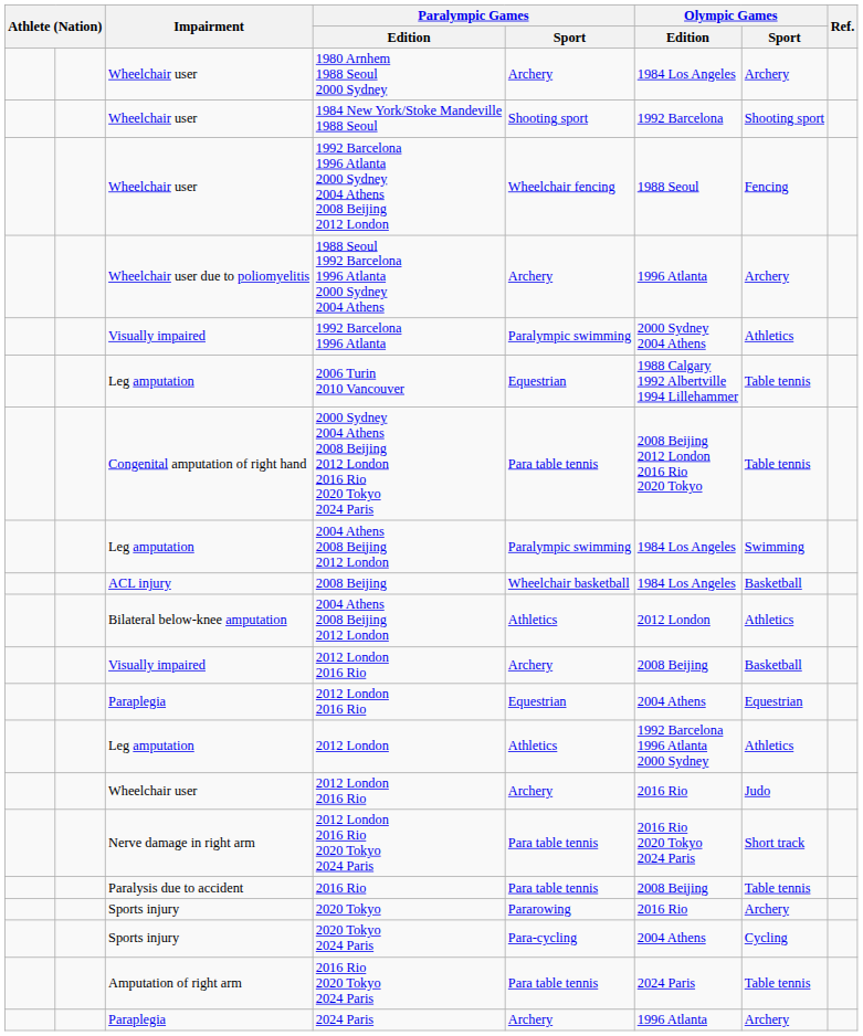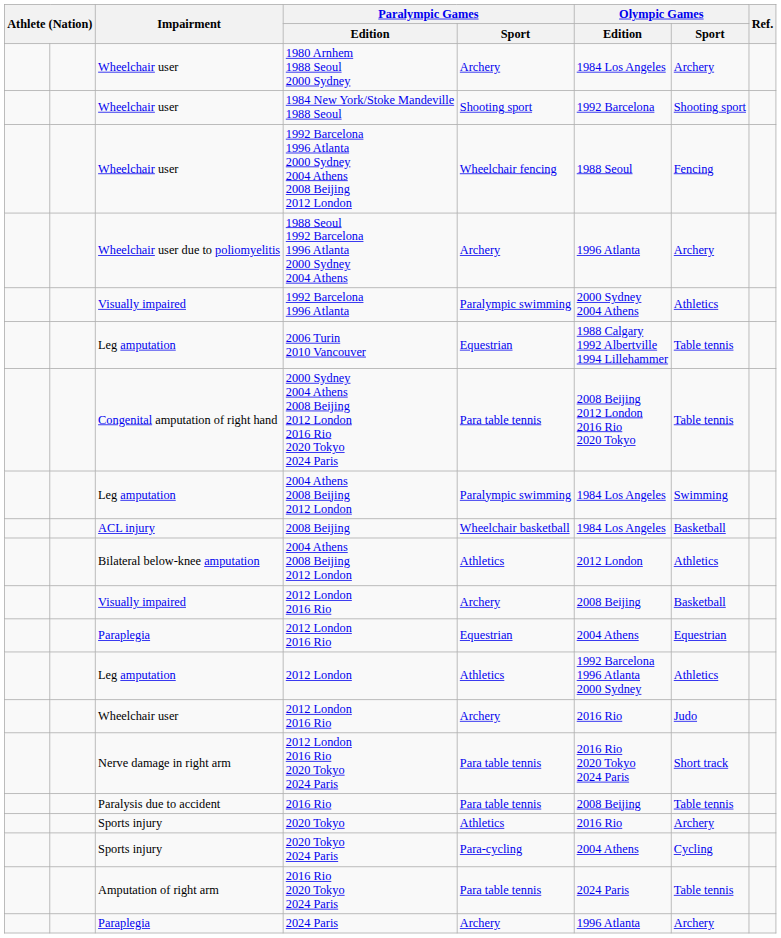 <table class="wikitable sortable">
 <tr>
 <th colspan=2 rowspan=2>Athlete (Nation)</th>
 <th rowspan=2>Impairment</th>
 <th colspan="2"><a href='#'>Paralympic Games</a></th>
 <th colspan="2"><a href='#'>Olympic Games</a></th>
 <th rowspan="2">Ref.</th>
 </tr>
 <tr>
 <th>Edition</th>
 <th>Sport</th>
 <th>Edition</th>
 <th>Sport</th>
 </tr>
 <tr>
 <td></td>
 <td></td>
 <td><a href='#'>Wheelchair</a> user</td>
 <td><a href='#'>1980 Arnhem</a><br><a href='#'>1988 Seoul</a><br><a href='#'>2000 Sydney</a></td>
 <td><a href='#'>Archery</a></td>
 <td><a href='#'>1984 Los Angeles</a></td>
 <td><a href='#'>Archery</a></td>
 <td></td>
 </tr>
 <tr>
 <td></td>
 <td></td>
 <td><a href='#'>Wheelchair</a> user</td>
 <td><a href='#'>1984 New York/Stoke Mandeville</a><br><a href='#'>1988 Seoul</a></td>
 <td><a href='#'>Shooting sport</a></td>
 <td><a href='#'>1992 Barcelona</a></td>
 <td><a href='#'>Shooting sport</a></td>
 <td></td>
 </tr>
 <tr>
 <td></td>
 <td></td>
 <td><a href='#'>Wheelchair</a> user</td>
 <td><a href='#'>1992 Barcelona</a><br><a href='#'>1996 Atlanta</a><br><a href='#'>2000 Sydney</a><br><a href='#'>2004 Athens</a><br><a href='#'>2008 Beijing</a><br><a href='#'>2012 London</a></td>
 <td><a href='#'>Wheelchair fencing</a></td>
 <td><a href='#'>1988 Seoul</a></td>
 <td><a href='#'>Fencing</a></td>
 <td></td>
 </tr>
 <tr>
 <td></td>
 <td></td>
 <td><a href='#'>Wheelchair</a> user due to <a href='#'>poliomyelitis</a></td>
 <td><a href='#'>1988 Seoul</a><br><a href='#'>1992 Barcelona</a><br><a href='#'>1996 Atlanta</a><br><a href='#'>2000 Sydney</a><br><a href='#'>2004 Athens</a><br></td>
 <td><a href='#'>Archery</a></td>
 <td><a href='#'>1996 Atlanta</a></td>
 <td><a href='#'>Archery</a></td>
 <td></td>
 </tr>
 <tr>
 <td></td>
 <td></td>
 <td><a href='#'>Visually impaired</a></td>
 <td><a href='#'>1992 Barcelona</a><br><a href='#'>1996 Atlanta</a></td>
 <td><a href='#'>Paralympic swimming</a></td>
 <td><a href='#'>2000 Sydney</a><br><a href='#'>2004 Athens</a></td>
 <td><a href='#'>Athletics</a></td>
 <td></td>
 </tr>
 <tr>
 <td></td>
 <td></td>
 <td>Leg <a href='#'>amputation</a></td>
 <td><a href='#'>2006 Turin</a><br><a href='#'>2010 Vancouver</a></td>
 <td><a href='#'>Equestrian</a></td>
 <td><a href='#'>1988 Calgary</a><br><a href='#'>1992 Albertville</a><br><a href='#'>1994 Lillehammer</a></td>
 <td><a href='#'>Table tennis</a></td>
 <td></td>
 </tr>
 <tr>
 <td></td>
 <td></td>
 <td><a href='#'>Congenital</a> amputation of right hand</td>
 <td><a href='#'>2000 Sydney</a><br><a href='#'>2004 Athens</a><br><a href='#'>2008 Beijing</a><br><a href='#'>2012 London</a><br><a href='#'>2016 Rio</a><br><a href='#'>2020 Tokyo</a><br><a href='#'>2024 Paris</a></td>
 <td><a href='#'>Para table tennis</a></td>
 <td><a href='#'>2008 Beijing</a><br><a href='#'>2012 London</a><br><a href='#'>2016 Rio</a><br><a href='#'>2020 Tokyo</a></td>
 <td><a href='#'>Table tennis</a></td>
 <td></td>
 </tr>
 <tr>
 <td></td>
 <td></td>
 <td>Leg <a href='#'>amputation</a></td>
 <td><a href='#'>2004 Athens</a><br><a href='#'>2008 Beijing</a><br><a href='#'>2012 London</a></td>
 <td><a href='#'>Paralympic swimming</a></td>
 <td><a href='#'>1984 Los Angeles</a></td>
 <td><a href='#'>Swimming</a></td>
 <td></td>
 </tr>
 <tr>
 <td></td>
 <td></td>
 <td><a href='#'>ACL injury</a></td>
 <td><a href='#'>2008 Beijing</a></td>
 <td><a href='#'>Wheelchair basketball</a></td>
 <td><a href='#'>1984 Los Angeles</a></td>
 <td><a href='#'>Basketball</a></td>
 <td></td>
 </tr>
 <tr>
 <td></td>
 <td></td>
 <td>Bilateral below-knee <a href='#'>amputation</a></td>
 <td><a href='#'>2004 Athens</a><br><a href='#'>2008 Beijing</a><br><a href='#'>2012 London</a></td>
 <td><a href='#'>Athletics</a></td>
 <td><a href='#'>2012 London</a></td>
 <td><a href='#'>Athletics</a></td>
 <td></td>
 </tr>
 <tr>
 <td></td>
 <td></td>
 <td><a href='#'>Visually impaired</a></td>
 <td><a href='#'>2012 London</a><br><a href='#'>2016 Rio</a></td>
 <td><a href='#'>Archery</a></td>
 <td><a href='#'>2008 Beijing</a></td>
 <td><a href='#'>Basketball</a></td>
 <td></td>
 </tr>
 <tr>
 <td></td>
 <td></td>
 <td><a href='#'>Paraplegia</a></td>
 <td><a href='#'>2012 London</a><br><a href='#'>2016 Rio</a></td>
 <td><a href='#'>Equestrian</a></td>
 <td><a href='#'>2004 Athens</a></td>
 <td><a href='#'>Equestrian</a></td>
 <td></td>
 </tr>
 <tr>
 <td></td>
 <td></td>
 <td>Leg <a href='#'>amputation</a></td>
 <td><a href='#'>2012 London</a></td>
 <td><a href='#'>Athletics</a></td>
 <td><a href='#'>1992 Barcelona</a><br><a href='#'>1996 Atlanta</a><br><a href='#'>2000 Sydney</a></td>
 <td><a href='#'>Athletics</a></td>
 <td></td>
 </tr>
 <tr>
 <td></td>
 <td></td>
 <td>Wheelchair user</td>
 <td><a href='#'>2012 London</a><br><a href='#'>2016 Rio</a></td>
 <td><a href='#'>Archery</a></td>
 <td><a href='#'>2016 Rio</a></td>
 <td><a href='#'>Judo</a></td>
 <td></td>
 </tr>
 <tr>
 <td></td>
 <td></td>
 <td>Nerve damage in right arm</td>
 <td><a href='#'>2012 London</a><br><a href='#'>2016 Rio</a><br><a href='#'>2020 Tokyo</a><br><a href='#'>2024 Paris</a></td>
 <td><a href='#'>Para table tennis</a></td>
 <td><a href='#'>2016 Rio</a><br><a href='#'>2020 Tokyo</a><br><a href='#'>2024 Paris</a></td>
 <td><a href='#'>Short track</a></td>
 <td></td>
 </tr>
 <tr>
 <td></td>
 <td></td>
 <td>Paralysis due to accident</td>
 <td><a href='#'>2016 Rio</a></td>
 <td><a href='#'>Para table tennis</a></td>
 <td><a href='#'>2008 Beijing</a></td>
 <td><a href='#'>Table tennis</a></td>
 <td></td>
 </tr>
 <tr>
 <td></td>
 <td></td>
 <td>Sports injury</td>
 <td><a href='#'>2020 Tokyo</a></td>
-<td><a href='#'>Pararowing</a></td>
+<td><a href='#'>Athletics</a></td>
 <td><a href='#'>2016 Rio</a></td>
 <td><a href='#'>Archery</a></td>
 <td></td>
 </tr>
 <tr>
 <td></td>
 <td></td>
 <td>Sports injury</td>
 <td><a href='#'>2020 Tokyo</a><br><a href='#'>2024 Paris</a></td>
 <td><a href='#'>Para-cycling</a></td>
 <td><a href='#'>2004 Athens</a></td>
 <td><a href='#'>Cycling</a></td>
 <td></td>
 </tr>
 <tr>
 <td></td>
 <td></td>
 <td>Amputation of right arm</td>
 <td><a href='#'>2016 Rio</a><br><a href='#'>2020 Tokyo</a><br><a href='#'>2024 Paris</a></td>
 <td><a href='#'>Para table tennis</a></td>
 <td><a href='#'>2024 Paris</a></td>
 <td><a href='#'>Table tennis</a></td>
 <td></td>
 </tr>
 <tr>
 <td></td>
 <td></td>
 <td><a href='#'>Paraplegia</a></td>
 <td><a href='#'>2024 Paris</a></td>
 <td><a href='#'>Archery</a></td>
 <td><a href='#'>1996 Atlanta</a></td>
 <td><a href='#'>Archery</a></td>
 <td></td>
 </tr>
 </table>
